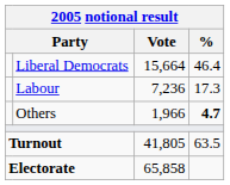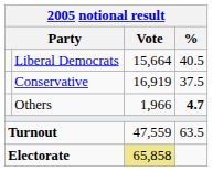 <table class="wikitable">
 <tr>
 <th colspan="4"><a href='#'>2005</a> <a href='#'>notional result</a></th>
 </tr>
 <tr>
 <th bgcolor="#DDDDFF" width="130px" colspan="2">Party</th>
 <th bgcolor="#DDDDFF" width="50px">Vote</th>
 <th bgcolor="#DDDDFF" width="30px">%</th>
 </tr>
 <tr>
 <td></td>
 <td><a href='#'>Liberal Democrats</a></td>
 <td align=right>15,664</td>
-<td align=right>46.4</td>
+<td align=right>40.5</td>
 </tr>
 <tr>
 <td></td>
-<td><a href='#'>Labour</a></td>
-<td align=right>7,236</td>
-<td align=right>17.3</td>
+<td><a href='#'>Conservative</a></td>
+<td align=right>16,919</td>
+<td align=right>37.5</td>
 </tr>
 <tr>
 <td></td>
 <td>Others</td>
 <td align=right>1,966</td>
 <td align=right><strong>4.7</strong></td>
 </tr>
 <tr>
 <td colspan="4" bgcolor="#EAECF0"></td>
 </tr>
 <tr>
 <td colspan="2"><strong>Turnout</strong></td>
-<td align=right>41,805</td>
+<td align=right>47,559</td>
 <td align=right>63.5</td>
 </tr>
 <tr>
 <td colspan="2"><strong>Electorate</strong></td>
-<td align=right>65,858</td>
+<td align=right style="background: khaki;">65,858</td>
 </tr>
 </table>
